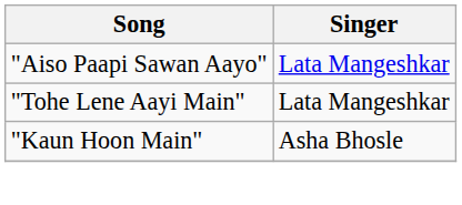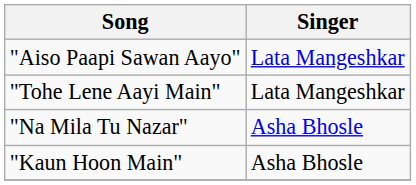 <table class="wikitable">
 <tr>
 <th>Song</th>
 <th>Singer</th>
 </tr>
 <tr>
 <td>"Aiso Paapi Sawan Aayo"</td>
 <td><a href='#'>Lata Mangeshkar</a></td>
 </tr>
 <tr>
 <td>"Tohe Lene Aayi Main"</td>
 <td>Lata Mangeshkar</td>
 </tr>
 <tr>
+<td>"Na Mila Tu Nazar"</td>
+<td><a href='#'>Asha Bhosle</a></td>
+</tr>
+<tr>
 <td>"Kaun Hoon Main"</td>
 <td>Asha Bhosle</td>
 </tr>
 <tr>
 </tr>
 </table>
